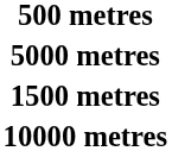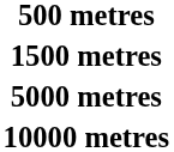 <table>
 <tr>
 <th scope="row">500 metres <br></th>
+<td></td>
+<td></td>
+<td></td>
+</tr>
+<tr>
+<th scope="row">1500 metres <br></th>
 <td></td>
 <td></td>
 <td></td>
 </tr>
 <tr>
 <th scope="row">5000 metres <br></th>
 <td></td>
 <td></td>
 <td></td>
 </tr>
 <tr>
-<th scope="row">1500 metres <br></th>
-<td></td>
-<td></td>
-<td></td>
-</tr>
-<tr>
 <th scope="row">10000 metres <br></th>
 <td></td>
 <td></td>
 <td></td>
 </tr>
 </table>
